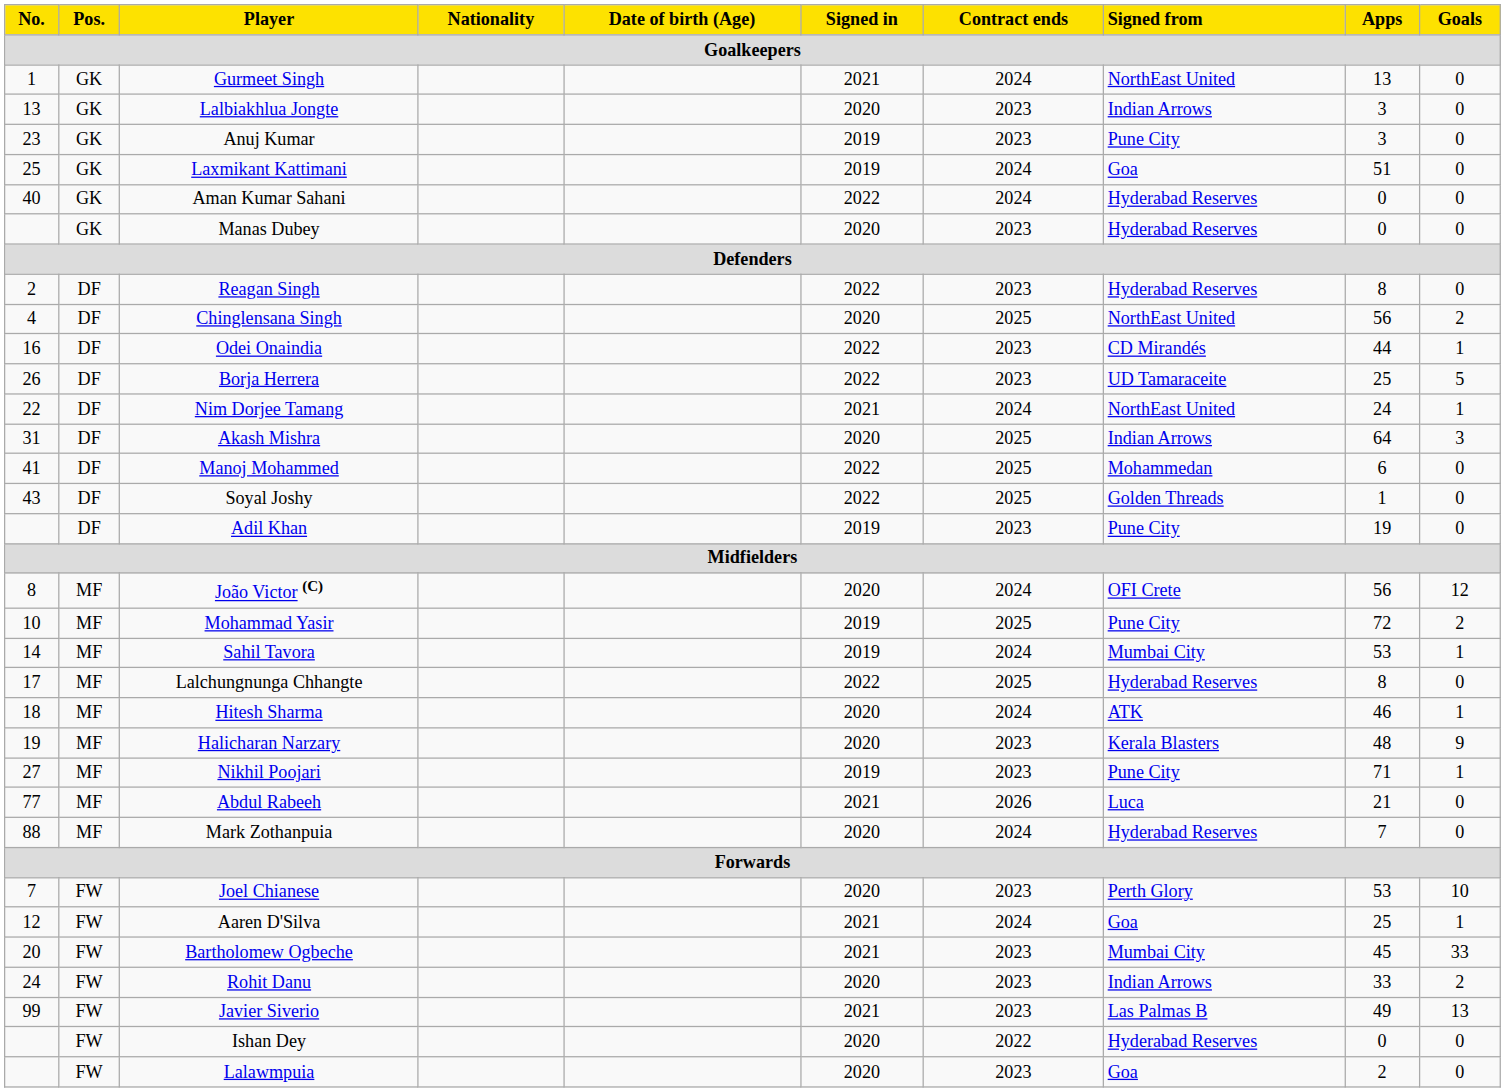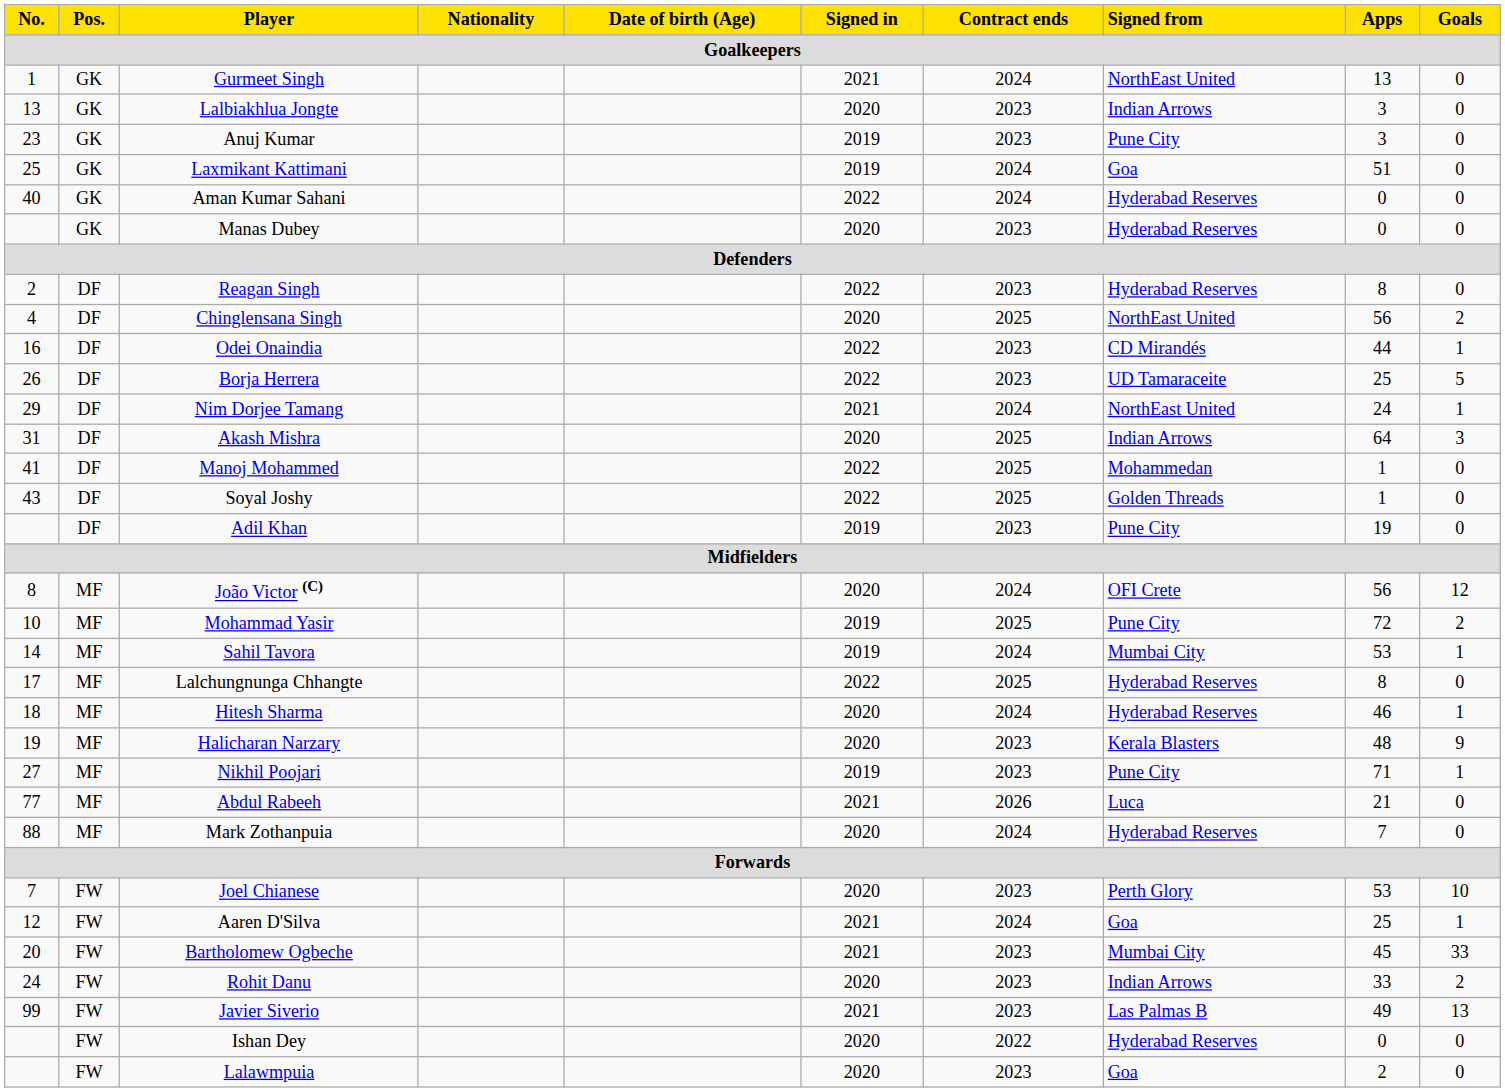 <table class="wikitable sortable"  style="text-align:center; font-size:90%; width:75%;">
 <tr>
 <th style="background:#FDE100; color:#000000; text-align:center;">No.</th>
 <th style="background:#FDE100; color:#000000; text-align:center;">Pos.</th>
 <th style="background:#FDE200; color:#000000; text-align:center;">Player</th>
 <th style="background:#FDE100; color:#000000; text-align:center;">Nationality</th>
 <th style="background:#FDE200; color:#000000; text-align:center;">Date of birth (Age)</th>
 <th style="background:#FDE100; color:#000000; text-align:center;">Signed in</th>
 <th style="background:#FDE100; color:#000000; text-align:center;">Contract ends</th>
 <th style="background:#FDE200; color:#000000; text-align:left;">Signed from</th>
 <th style="background:#FDE100; color:#000000; text-align:center;">Apps</th>
 <th style="background:#FDE100; color:#000000; text-align:center;">Goals</th>
 </tr>
 <tr>
 <th colspan=11 style="background:#dcdcdc; text-align:center;">Goalkeepers</th>
 </tr>
 <tr>
 <td>1</td>
 <td>GK</td>
 <td><a href='#'>Gurmeet Singh</a></td>
 <td></td>
 <td></td>
 <td>2021</td>
 <td>2024</td>
 <td align="left"> <a href='#'>NorthEast United</a></td>
 <td>13</td>
 <td>0</td>
 </tr>
 <tr>
 <td>13</td>
 <td>GK</td>
 <td><a href='#'>Lalbiakhlua Jongte</a></td>
 <td></td>
 <td></td>
 <td>2020</td>
 <td>2023</td>
 <td align="left"> <a href='#'>Indian Arrows</a></td>
 <td>3</td>
 <td>0</td>
 </tr>
 <tr>
 <td>23</td>
 <td>GK</td>
 <td>Anuj Kumar</td>
 <td></td>
 <td></td>
 <td>2019</td>
 <td>2023</td>
 <td align="left"> <a href='#'>Pune City</a></td>
 <td>3</td>
 <td>0</td>
 </tr>
 <tr>
 <td>25</td>
 <td>GK</td>
 <td><a href='#'>Laxmikant Kattimani</a></td>
 <td></td>
 <td></td>
 <td>2019</td>
 <td>2024</td>
 <td align="left"> <a href='#'>Goa</a></td>
 <td>51</td>
 <td>0</td>
 </tr>
 <tr>
 <td>40</td>
 <td>GK</td>
 <td>Aman Kumar Sahani</td>
 <td></td>
 <td></td>
 <td>2022</td>
 <td>2024</td>
 <td align="left"> <a href='#'>Hyderabad Reserves</a></td>
 <td>0</td>
 <td>0</td>
 </tr>
 <tr>
 <td></td>
 <td>GK</td>
 <td>Manas Dubey</td>
 <td></td>
 <td></td>
 <td>2020</td>
 <td>2023</td>
 <td align="left"> <a href='#'>Hyderabad Reserves</a></td>
 <td>0</td>
 <td>0</td>
 </tr>
 <tr>
 <th colspan=11 style="background:#dcdcdc; text-align:center;">Defenders</th>
 </tr>
 <tr>
 <td>2</td>
 <td>DF</td>
 <td><a href='#'>Reagan Singh</a></td>
 <td></td>
 <td></td>
 <td>2022</td>
 <td>2023</td>
 <td align="left"> <a href='#'>Hyderabad Reserves</a></td>
 <td>8</td>
 <td>0</td>
 </tr>
 <tr>
 <td>4</td>
 <td>DF</td>
 <td><a href='#'>Chinglensana Singh</a></td>
 <td></td>
 <td></td>
 <td>2020</td>
 <td>2025</td>
 <td align="left"> <a href='#'>NorthEast United</a></td>
 <td>56</td>
 <td>2</td>
 </tr>
 <tr>
 <td>16</td>
 <td>DF</td>
 <td><a href='#'>Odei Onaindia</a></td>
 <td></td>
 <td></td>
 <td>2022</td>
 <td>2023</td>
 <td align="left"> <a href='#'>CD Mirandés</a></td>
 <td>44</td>
 <td>1</td>
 </tr>
 <tr>
 <td>26</td>
 <td>DF</td>
 <td><a href='#'>Borja Herrera</a></td>
 <td></td>
 <td></td>
 <td>2022</td>
 <td>2023</td>
 <td align="left"> <a href='#'>UD Tamaraceite</a></td>
 <td>25</td>
 <td>5</td>
 </tr>
 <tr>
-<td>22</td>
+<td>29</td>
 <td>DF</td>
 <td><a href='#'>Nim Dorjee Tamang</a></td>
 <td></td>
 <td></td>
 <td>2021</td>
 <td>2024</td>
 <td align="left"> <a href='#'>NorthEast United</a></td>
 <td>24</td>
 <td>1</td>
 </tr>
 <tr>
 <td>31</td>
 <td>DF</td>
 <td><a href='#'>Akash Mishra</a></td>
 <td></td>
 <td></td>
 <td>2020</td>
 <td>2025</td>
 <td align="left"> <a href='#'>Indian Arrows</a></td>
 <td>64</td>
 <td>3</td>
 </tr>
 <tr>
 <td>41</td>
 <td>DF</td>
 <td><a href='#'>Manoj Mohammed</a></td>
 <td></td>
 <td></td>
 <td>2022</td>
 <td>2025</td>
 <td align="left"> <a href='#'>Mohammedan</a></td>
-<td>6</td>
+<td>1</td>
 <td>0</td>
 </tr>
 <tr>
 <td>43</td>
 <td>DF</td>
 <td>Soyal Joshy</td>
 <td></td>
 <td></td>
 <td>2022</td>
 <td>2025</td>
 <td align="left"> <a href='#'>Golden Threads</a></td>
 <td>1</td>
 <td>0</td>
 </tr>
 <tr>
 <td></td>
 <td>DF</td>
 <td><a href='#'>Adil Khan</a></td>
 <td></td>
 <td></td>
 <td>2019</td>
 <td>2023</td>
 <td align="left"> <a href='#'>Pune City</a></td>
 <td>19</td>
 <td>0</td>
 </tr>
 <tr>
 <th colspan=11 style="background:#dcdcdc; text-align:center;">Midfielders</th>
 </tr>
 <tr>
 <td>8</td>
 <td>MF</td>
 <td><a href='#'>João Victor</a> <sup><strong>(C)</strong></sup></td>
 <td></td>
 <td></td>
 <td>2020</td>
 <td>2024</td>
 <td align="left"> <a href='#'>OFI Crete</a></td>
 <td>56</td>
 <td>12</td>
 </tr>
 <tr>
 <td>10</td>
 <td>MF</td>
 <td><a href='#'>Mohammad Yasir</a></td>
 <td></td>
 <td></td>
 <td>2019</td>
 <td>2025</td>
 <td align="left"> <a href='#'>Pune City</a></td>
 <td>72</td>
 <td>2</td>
 </tr>
 <tr>
 <td>14</td>
 <td>MF</td>
 <td><a href='#'>Sahil Tavora</a></td>
 <td></td>
 <td></td>
 <td>2019</td>
 <td>2024</td>
 <td align="left"> <a href='#'>Mumbai City</a></td>
 <td>53</td>
 <td>1</td>
 </tr>
 <tr>
 <td>17</td>
 <td>MF</td>
 <td>Lalchungnunga Chhangte</td>
 <td></td>
 <td></td>
 <td>2022</td>
 <td>2025</td>
 <td align="left"> <a href='#'>Hyderabad Reserves</a></td>
 <td>8</td>
 <td>0</td>
 </tr>
 <tr>
 <td>18</td>
 <td>MF</td>
 <td><a href='#'>Hitesh Sharma</a></td>
 <td></td>
 <td></td>
 <td>2020</td>
 <td>2024</td>
-<td align="left"> <a href='#'>ATK</a></td>
+<td align="left"> <a href='#'>Hyderabad Reserves</a></td>
 <td>46</td>
 <td>1</td>
 </tr>
 <tr>
 <td>19</td>
 <td>MF</td>
 <td><a href='#'>Halicharan Narzary</a></td>
 <td></td>
 <td></td>
 <td>2020</td>
 <td>2023</td>
 <td align="left"> <a href='#'>Kerala Blasters</a></td>
 <td>48</td>
 <td>9</td>
 </tr>
 <tr>
 <td>27</td>
 <td>MF</td>
 <td><a href='#'>Nikhil Poojari</a></td>
 <td></td>
 <td></td>
 <td>2019</td>
 <td>2023</td>
 <td align="left"> <a href='#'>Pune City</a></td>
 <td>71</td>
 <td>1</td>
 </tr>
 <tr>
 <td>77</td>
 <td>MF</td>
 <td><a href='#'>Abdul Rabeeh</a></td>
 <td></td>
 <td></td>
 <td>2021</td>
 <td>2026</td>
 <td align="left"> <a href='#'>Luca</a></td>
 <td>21</td>
 <td>0</td>
 </tr>
 <tr>
 <td>88</td>
 <td>MF</td>
 <td>Mark Zothanpuia</td>
 <td></td>
 <td></td>
 <td>2020</td>
 <td>2024</td>
 <td align="left"> <a href='#'>Hyderabad Reserves</a></td>
 <td>7</td>
 <td>0</td>
 </tr>
 <tr>
 <th colspan=11 style="background:#dcdcdc; text-align:center;">Forwards</th>
 </tr>
 <tr>
 <td>7</td>
 <td>FW</td>
 <td><a href='#'>Joel Chianese</a></td>
 <td></td>
 <td></td>
 <td>2020</td>
 <td>2023</td>
 <td align="left"> <a href='#'>Perth Glory</a></td>
 <td>53</td>
 <td>10</td>
 </tr>
 <tr>
 <td>12</td>
 <td>FW</td>
 <td>Aaren D'Silva</td>
 <td></td>
 <td></td>
 <td>2021</td>
 <td>2024</td>
 <td align="left"> <a href='#'>Goa</a></td>
 <td>25</td>
 <td>1</td>
 </tr>
 <tr>
 <td>20</td>
 <td>FW</td>
 <td><a href='#'>Bartholomew Ogbeche</a></td>
 <td></td>
 <td></td>
 <td>2021</td>
 <td>2023</td>
 <td align="left"> <a href='#'>Mumbai City</a></td>
 <td>45</td>
 <td>33</td>
 </tr>
 <tr>
 <td>24</td>
 <td>FW</td>
 <td><a href='#'>Rohit Danu</a></td>
 <td></td>
 <td></td>
 <td>2020</td>
 <td>2023</td>
 <td align="left"> <a href='#'>Indian Arrows</a></td>
 <td>33</td>
 <td>2</td>
 </tr>
 <tr>
 <td>99</td>
 <td>FW</td>
 <td><a href='#'>Javier Siverio</a></td>
 <td></td>
 <td></td>
 <td>2021</td>
 <td>2023</td>
 <td align="left"> <a href='#'>Las Palmas B</a></td>
 <td>49</td>
 <td>13</td>
 </tr>
 <tr>
 <td></td>
 <td>FW</td>
 <td>Ishan Dey</td>
 <td></td>
 <td></td>
 <td>2020</td>
 <td>2022</td>
 <td align="left"> <a href='#'>Hyderabad Reserves</a></td>
 <td>0</td>
 <td>0</td>
 </tr>
 <tr>
 <td></td>
 <td>FW</td>
 <td><a href='#'>Lalawmpuia</a></td>
 <td></td>
 <td></td>
 <td>2020</td>
 <td>2023</td>
 <td align="left"> <a href='#'>Goa</a></td>
 <td>2</td>
 <td>0</td>
 </tr>
 </table>
